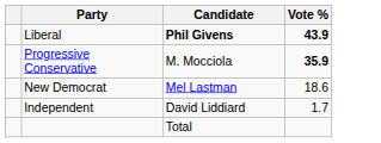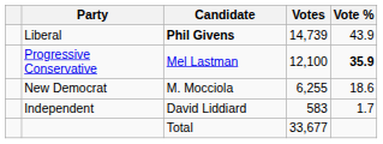 <table class="wikitable">
 <tr>
 <th></th>
 <th scope="col" width="175">Party</th>
 <th scope="col" width="150">Candidate</th>
+<th>Votes</th>
 <th>Vote %</th>
 </tr>
 <tr>
 <td>   </td>
 <td>Liberal</td>
 <td><strong>Phil Givens</strong></td>
-<td align=right><strong>43.9</strong></td>
+<td align=right>14,739</td>
+<td align=right>43.9</td>
 </tr>
 <tr |>
 <td>   </td>
 <td><a href='#'>Progressive Conservative</a></td>
-<td>M. Mocciola</td>
+<td><a href='#'>Mel Lastman</a></td>
+<td align=right>12,100</td>
 <td align=right><strong>35.9</strong></td>
 </tr>
 <tr |>
 <td>   </td>
 <td>New Democrat</td>
-<td><a href='#'>Mel Lastman</a></td>
+<td>M. Mocciola</td>
+<td align=right>6,255</td>
 <td align=right>18.6</td>
 </tr>
 <tr |>
 <td>   </td>
 <td>Independent</td>
 <td>David Liddiard</td>
+<td align=right>583</td>
 <td align=right>1.7</td>
 </tr>
 <tr |>
 <td></td>
 <td></td>
 <td>Total</td>
+<td align=right>33,677</td>
 <td></td>
 </tr>
 </table>
